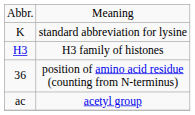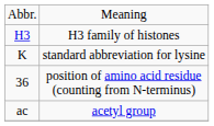 <table class="wikitable" style="text-align:center">
 <tr>
 <td>Abbr.</td>
 <td>Meaning</td>
 </tr>
 <tr>
+<td><a href='#'>H3</a></td>
+<td>H3 family of histones</td>
+</tr>
+<tr>
 <td>K</td>
 <td>standard abbreviation for lysine</td>
-</tr>
-<tr>
-<td><a href='#'>H3</a></td>
-<td>H3 family of histones</td>
 </tr>
 <tr>
 <td>36</td>
 <td>position of <a href='#'>amino acid residue</a> <br>(counting from N-terminus)</td>
 </tr>
 <tr>
 <td>ac</td>
 <td><a href='#'>acetyl group</a></td>
 </tr>
 <tr>
 </tr>
 </table>
